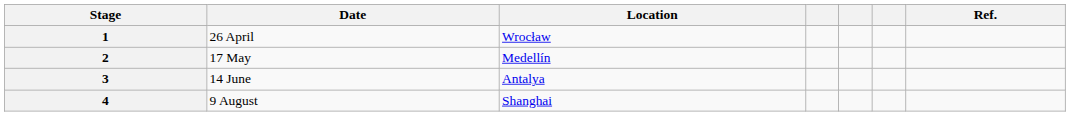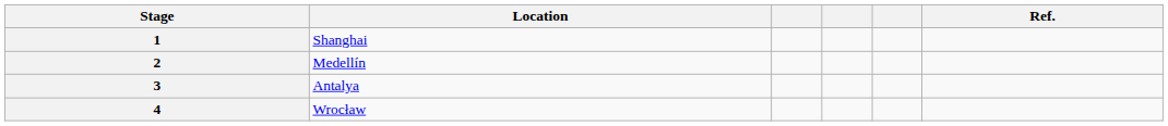 <table class="wikitable" style="width:100%">
 <tr>
 <th>Stage</th>
-<th>Date</th>
 <th>Location</th>
 <th></th>
 <th></th>
 <th></th>
 <th>Ref.</th>
 </tr>
 <tr>
 <th>1</th>
-<td>26 April</td>
-<td> <a href='#'>Wrocław</a></td>
+<td> <a href='#'>Shanghai</a></td>
 <td></td>
 <td></td>
 <td></td>
 <td></td>
 </tr>
 <tr>
 <th>2</th>
-<td>17 May</td>
 <td> <a href='#'>Medellín</a></td>
 <td></td>
 <td></td>
 <td></td>
 <td></td>
 </tr>
 <tr>
 <th>3</th>
-<td>14 June</td>
 <td> <a href='#'>Antalya</a></td>
 <td></td>
 <td></td>
 <td></td>
 <td></td>
 </tr>
 <tr>
 <th>4</th>
-<td>9 August</td>
-<td> <a href='#'>Shanghai</a></td>
+<td> <a href='#'>Wrocław</a></td>
 <td></td>
 <td></td>
 <td></td>
 <td></td>
 </tr>
 </table>
